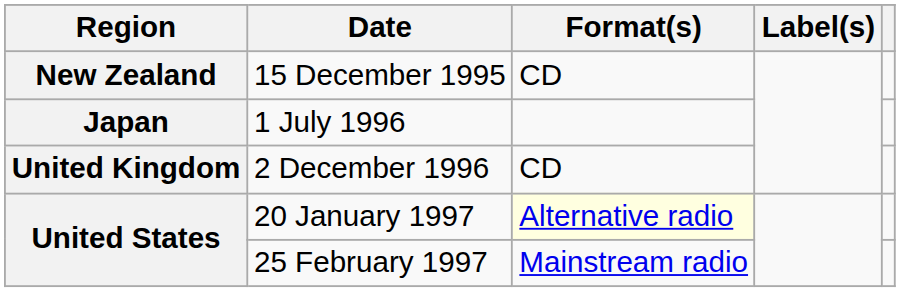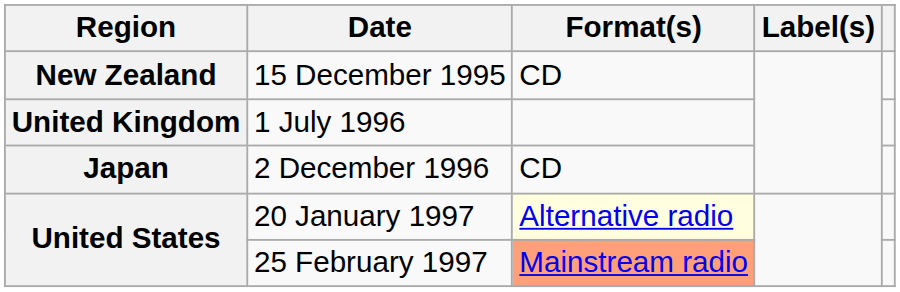 <table class="wikitable plainrowheaders">
 <tr>
 <th scope="col">Region</th>
 <th scope="col">Date</th>
 <th scope="col">Format(s)</th>
 <th scope="col">Label(s)</th>
 <th scope="col"></th>
 </tr>
 <tr>
 <th scope="row">New Zealand</th>
 <td>15 December 1995</td>
 <td>CD</td>
 <td rowspan="3"></td>
 <td></td>
 </tr>
 <tr>
-<th scope="row">Japan</th>
+<th scope="row">United Kingdom</th>
 <td>1 July 1996</td>
 <td></td>
 <td></td>
 </tr>
 <tr>
-<th scope="row">United Kingdom</th>
+<th scope="row">Japan</th>
 <td>2 December 1996</td>
 <td>CD</td>
 <td></td>
 </tr>
 <tr>
 <th scope="row" rowspan="2">United States</th>
 <td>20 January 1997</td>
 <td style="background: lightyellow;"><a href='#'>Alternative radio</a></td>
 <td rowspan="2"></td>
 <td></td>
 </tr>
 <tr>
 <td>25 February 1997</td>
-<td><a href='#'>Mainstream radio</a></td>
+<td style="background: lightsalmon;"><a href='#'>Mainstream radio</a></td>
 <td></td>
 </tr>
 </table>
